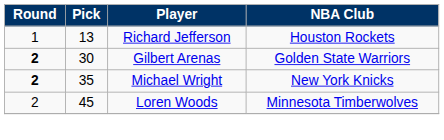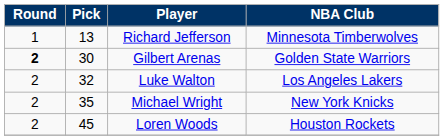 <table class="wikitable" width="40%">
 <tr align="center"  style="background:#003366;color:#FFFFFF;">
 <td><strong>Round</strong></td>
 <td><strong>Pick</strong></td>
 <td><strong>Player</strong></td>
 <td><strong>NBA Club</strong></td>
 </tr>
 <tr align="center" bgcolor="">
 <td>1</td>
 <td>13</td>
 <td><a href='#'>Richard Jefferson</a></td>
-<td><a href='#'>Houston Rockets</a></td>
+<td><a href='#'>Minnesota Timberwolves</a></td>
 </tr>
 <tr align="center" bgcolor="">
 <td><strong>2</strong></td>
 <td>30</td>
 <td><a href='#'>Gilbert Arenas</a></td>
 <td><a href='#'>Golden State Warriors</a></td>
 </tr>
 <tr align="center" bgcolor="">
-<td><strong>2</strong></td>
+<td>2</td>
+<td>32</td>
+<td><a href='#'>Luke Walton</a></td>
+<td><a href='#'>Los Angeles Lakers</a></td>
+</tr>
+<tr align="center" bgcolor="">
+<td>2</td>
 <td>35</td>
 <td><a href='#'>Michael Wright</a></td>
 <td><a href='#'>New York Knicks</a></td>
 </tr>
 <tr align="center" bgcolor="">
 <td>2</td>
 <td>45</td>
 <td><a href='#'>Loren Woods</a></td>
-<td><a href='#'>Minnesota Timberwolves</a></td>
+<td><a href='#'>Houston Rockets</a></td>
 </tr>
 <tr align="center" bgcolor="">
 </tr>
 </table>
